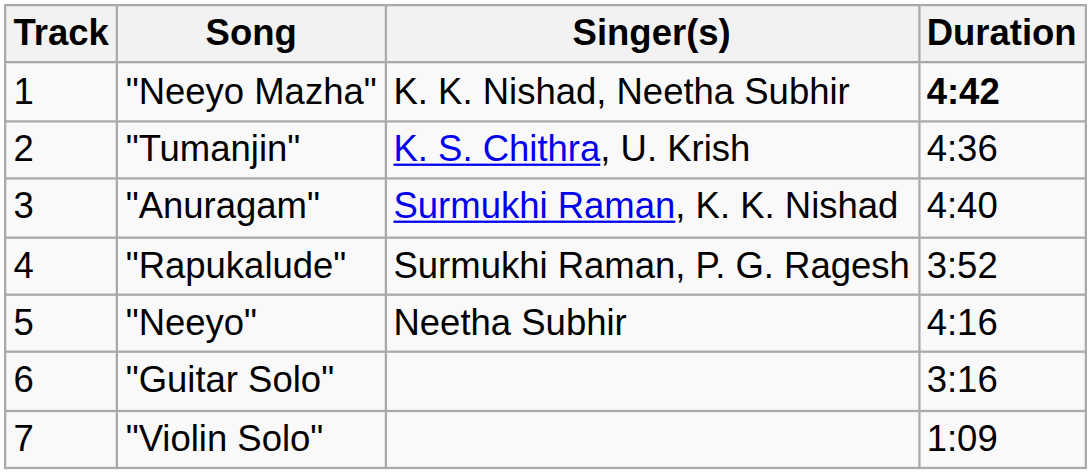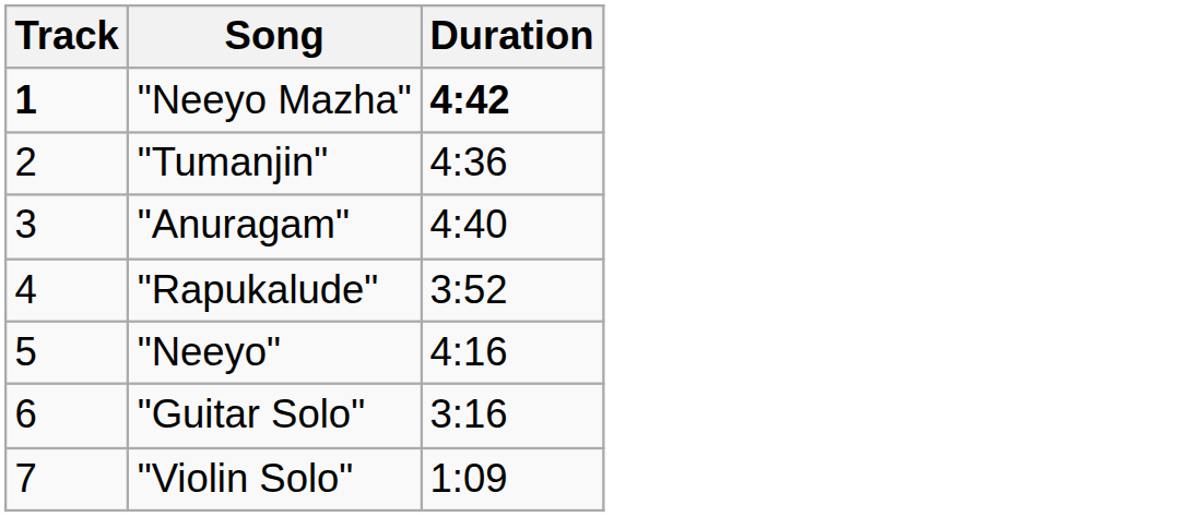 <table class="wikitable">
 <tr>
 <th>Track</th>
 <th>Song</th>
-<th>Singer(s)</th>
 <th>Duration</th>
 </tr>
 <tr>
-<td>1</td>
+<td><strong>1</strong></td>
 <td>"Neeyo Mazha"</td>
-<td>K. K. Nishad, Neetha Subhir</td>
 <td><strong>4:42</strong></td>
 </tr>
 <tr>
 <td>2</td>
 <td>"Tumanjin"</td>
-<td><a href='#'>K. S. Chithra</a>, U. Krish</td>
 <td>4:36</td>
 </tr>
 <tr>
 <td>3</td>
 <td>"Anuragam"</td>
-<td><a href='#'>Surmukhi Raman</a>, K. K. Nishad</td>
 <td>4:40</td>
 </tr>
 <tr>
 <td>4</td>
 <td>"Rapukalude"</td>
-<td>Surmukhi Raman, P. G. Ragesh</td>
 <td>3:52</td>
 </tr>
 <tr>
 <td>5</td>
 <td>"Neeyo"</td>
-<td>Neetha Subhir</td>
 <td>4:16</td>
 </tr>
 <tr>
 <td>6</td>
 <td>"Guitar Solo"</td>
-<td></td>
 <td>3:16</td>
 </tr>
 <tr>
 <td>7</td>
 <td>"Violin Solo"</td>
-<td></td>
 <td>1:09</td>
 </tr>
 </table>
